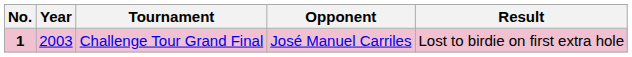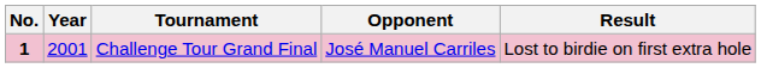 <table class="wikitable" style="font-size:95%;">
 <tr>
 <th>No.</th>
 <th>Year</th>
 <th>Tournament</th>
 <th>Opponent</th>
 <th>Result</th>
 </tr>
 <tr style="background:#F2C1D1;">
 <td align=center><strong>1</strong></td>
-<td><a href='#'>2003</a></td>
+<td><a href='#'>2001</a></td>
 <td><a href='#'>Challenge Tour Grand Final</a></td>
 <td> <a href='#'>José Manuel Carriles</a></td>
 <td>Lost to birdie on first extra hole</td>
 </tr>
 </table>
